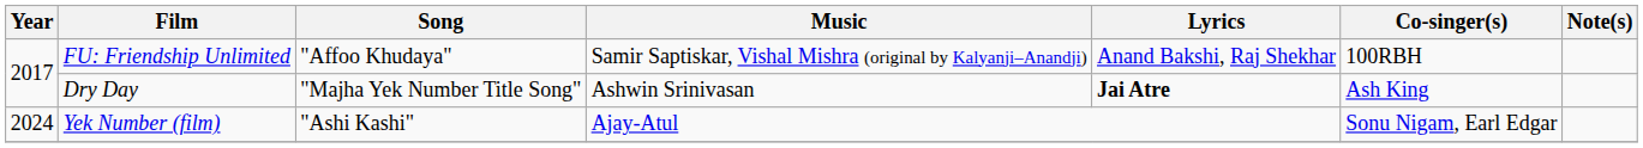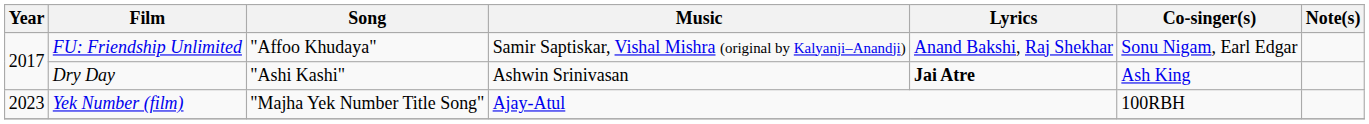 <table class="wikitable">
 <tr>
 <th>Year</th>
 <th>Film</th>
 <th>Song</th>
 <th>Music</th>
 <th>Lyrics</th>
 <th>Co-singer(s)</th>
 <th>Note(s)</th>
 </tr>
 <tr>
 <td rowspan="2">2017</td>
 <td><em><a href='#'>FU: Friendship Unlimited</a></em></td>
 <td>"Affoo Khudaya"</td>
 <td>Samir Saptiskar, <a href='#'>Vishal Mishra</a> <small>(original by <a href='#'>Kalyanji–Anandji</a>)</small></td>
 <td><a href='#'>Anand Bakshi</a>, <a href='#'>Raj Shekhar</a></td>
-<td>100RBH</td>
+<td><a href='#'>Sonu Nigam</a>, Earl Edgar</td>
 <td></td>
 </tr>
 <tr>
 <td><em>Dry Day</em></td>
-<td>"Majha Yek Number Title Song"</td>
+<td>"Ashi Kashi"</td>
 <td>Ashwin Srinivasan</td>
 <td><strong>Jai Atre</strong></td>
 <td><a href='#'>Ash King</a></td>
 <td></td>
 </tr>
 <tr>
-<td>2024</td>
+<td>2023</td>
 <td><em><a href='#'>Yek Number (film)</a></em></td>
-<td>"Ashi Kashi"</td>
+<td>"Majha Yek Number Title Song"</td>
 <td colspan="2"><a href='#'>Ajay-Atul</a></td>
-<td><a href='#'>Sonu Nigam</a>, Earl Edgar</td>
+<td>100RBH</td>
 <td></td>
 </tr>
 <tr>
 </tr>
 </table>
